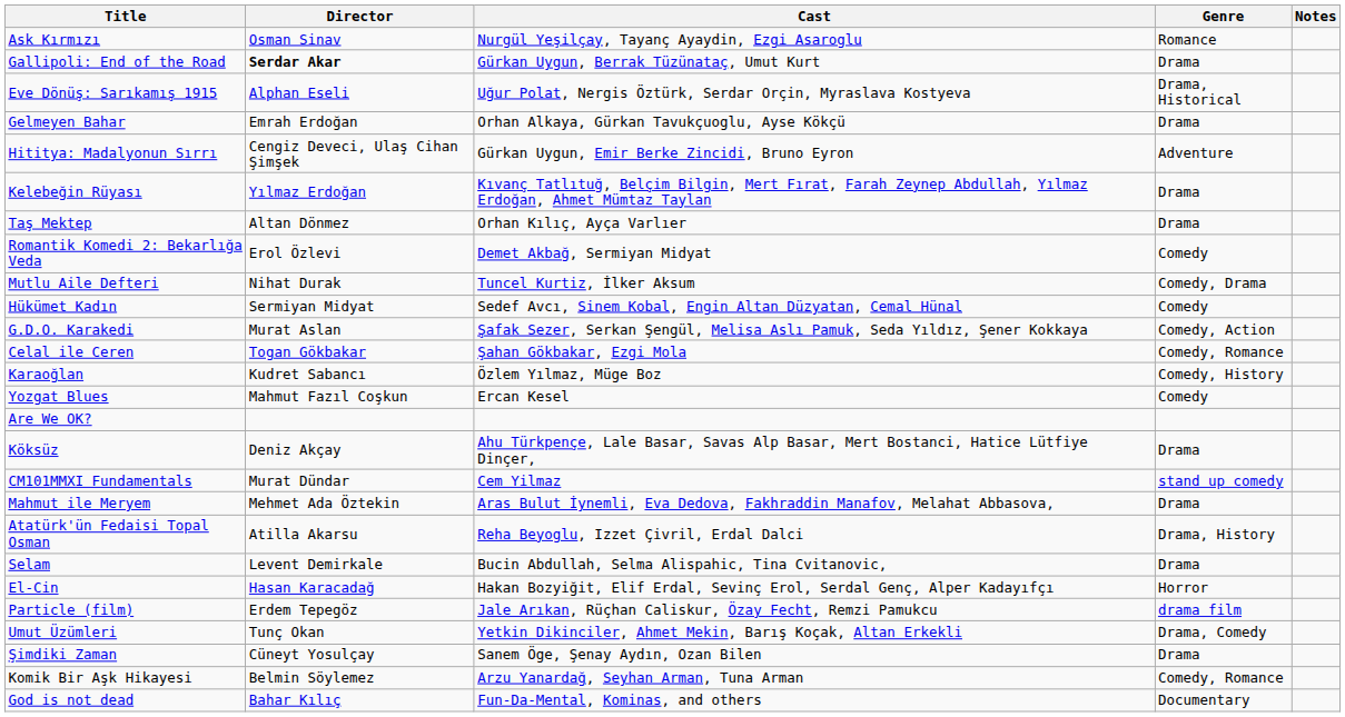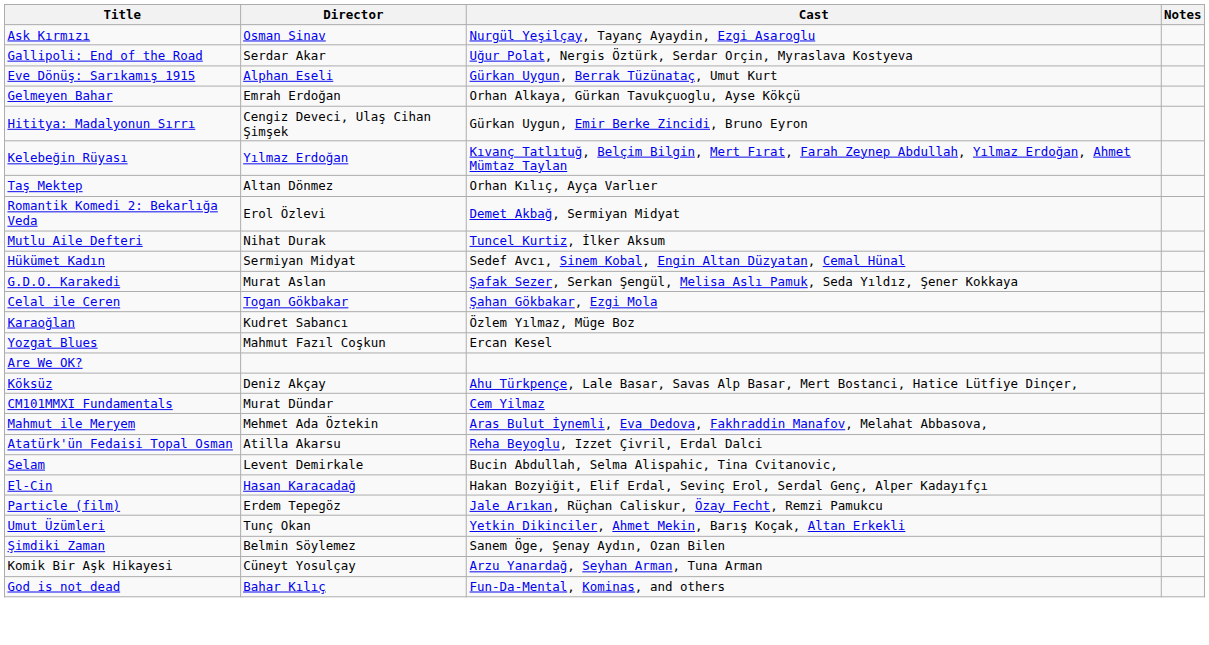 <table class="wikitable sortable">
 <tr>
 <th>Title</th>
 <th>Director</th>
 <th>Cast</th>
-<th>Genre</th>
 <th>Notes</th>
 </tr>
 <tr>
 <td><a href='#'>Ask Kırmızı</a></td>
 <td><a href='#'>Osman Sinav</a></td>
 <td><a href='#'>Nurgül Yeşilçay</a>, Tayanç Ayaydin, <a href='#'>Ezgi Asaroglu</a></td>
-<td>Romance</td>
 <td></td>
 </tr>
 <tr>
 <td><a href='#'>Gallipoli: End of the Road</a></td>
-<td><strong>Serdar Akar</strong></td>
-<td><a href='#'>Gürkan Uygun</a>, <a href='#'>Berrak Tüzünataç</a>, Umut Kurt</td>
-<td>Drama</td>
+<td>Serdar Akar</td>
+<td><a href='#'>Uğur Polat</a>, Nergis Öztürk, Serdar Orçin, Myraslava Kostyeva</td>
 <td></td>
 </tr>
 <tr>
 <td><a href='#'>Eve Dönüş: Sarıkamış 1915</a></td>
 <td><a href='#'>Alphan Eseli</a></td>
-<td><a href='#'>Uğur Polat</a>, Nergis Öztürk, Serdar Orçin, Myraslava Kostyeva</td>
-<td>Drama, Historical</td>
+<td><a href='#'>Gürkan Uygun</a>, <a href='#'>Berrak Tüzünataç</a>, Umut Kurt</td>
 <td></td>
 </tr>
 <tr>
 <td><a href='#'>Gelmeyen Bahar</a></td>
 <td>Emrah Erdoğan</td>
 <td>Orhan Alkaya, Gürkan Tavukçuoglu, Ayse Kökçü</td>
-<td>Drama</td>
 <td></td>
 </tr>
 <tr>
 <td><a href='#'>Hititya: Madalyonun Sırrı</a></td>
 <td>Cengiz Deveci, Ulaş Cihan Şimşek</td>
 <td>Gürkan Uygun, <a href='#'>Emir Berke Zincidi</a>, Bruno Eyron</td>
-<td>Adventure</td>
 <td></td>
 </tr>
 <tr>
 <td><a href='#'>Kelebeğin Rüyası</a></td>
 <td><a href='#'>Yılmaz Erdoğan</a></td>
 <td><a href='#'>Kıvanç Tatlıtuğ</a>, <a href='#'>Belçim Bilgin</a>, <a href='#'>Mert Fırat</a>, <a href='#'>Farah Zeynep Abdullah</a>, <a href='#'>Yılmaz Erdoğan</a>, <a href='#'>Ahmet Mümtaz Taylan</a></td>
-<td>Drama</td>
 <td></td>
 </tr>
 <tr>
 <td><a href='#'>Taş Mektep</a></td>
 <td>Altan Dönmez</td>
 <td>Orhan Kılıç, Ayça Varlıer</td>
-<td>Drama</td>
 <td></td>
 </tr>
 <tr>
 <td><a href='#'>Romantik Komedi 2: Bekarlığa Veda</a></td>
 <td>Erol Özlevi</td>
 <td><a href='#'>Demet Akbağ</a>, Sermiyan Midyat</td>
-<td>Comedy</td>
 <td></td>
 </tr>
 <tr>
 <td><a href='#'>Mutlu Aile Defteri</a></td>
 <td>Nihat Durak</td>
 <td><a href='#'>Tuncel Kurtiz</a>, İlker Aksum</td>
-<td>Comedy, Drama</td>
 <td></td>
 </tr>
 <tr>
 <td><a href='#'>Hükümet Kadın</a></td>
 <td>Sermiyan Midyat</td>
 <td>Sedef Avcı, <a href='#'>Sinem Kobal</a>, <a href='#'>Engin Altan Düzyatan</a>, <a href='#'>Cemal Hünal</a></td>
-<td>Comedy</td>
 <td></td>
 </tr>
 <tr>
 <td><a href='#'>G.D.O. Karakedi</a></td>
 <td>Murat Aslan</td>
 <td><a href='#'>Şafak Sezer</a>, Serkan Şengül, <a href='#'>Melisa Aslı Pamuk</a>, Seda Yıldız, Şener Kokkaya</td>
-<td>Comedy, Action</td>
 <td></td>
 </tr>
 <tr>
 <td><a href='#'>Celal ile Ceren</a></td>
 <td><a href='#'>Togan Gökbakar</a></td>
 <td><a href='#'>Şahan Gökbakar</a>, <a href='#'>Ezgi Mola</a></td>
-<td>Comedy, Romance</td>
 <td></td>
 </tr>
 <tr>
 <td><a href='#'>Karaoğlan</a></td>
 <td>Kudret Sabancı</td>
 <td>Özlem Yılmaz, Müge Boz</td>
-<td>Comedy, History</td>
 <td></td>
 </tr>
 <tr>
 <td><a href='#'>Yozgat Blues</a></td>
 <td>Mahmut Fazıl Coşkun</td>
 <td>Ercan Kesel</td>
-<td>Comedy</td>
 <td></td>
 </tr>
 <tr>
 <td><a href='#'>Are We OK?</a></td>
-<td></td>
 <td></td>
 <td></td>
 <td></td>
 </tr>
 <tr>
 <td><a href='#'>Köksüz</a></td>
 <td>Deniz Akçay</td>
 <td><a href='#'>Ahu Türkpençe</a>, Lale Basar, Savas Alp Basar, Mert Bostanci, Hatice Lütfiye Dinçer,</td>
-<td>Drama</td>
 <td></td>
 </tr>
 <tr>
 <td><a href='#'>CM101MMXI Fundamentals</a></td>
 <td>Murat Dündar</td>
 <td><a href='#'>Cem Yilmaz</a></td>
-<td><a href='#'>stand up comedy</a></td>
 <td></td>
 </tr>
 <tr>
 <td><a href='#'>Mahmut ile Meryem</a></td>
 <td>Mehmet Ada Öztekin</td>
 <td><a href='#'>Aras Bulut İynemli</a>, <a href='#'>Eva Dedova</a>, <a href='#'>Fakhraddin Manafov</a>, Melahat Abbasova,</td>
-<td>Drama</td>
 <td></td>
 </tr>
 <tr>
 <td><a href='#'>Atatürk'ün Fedaisi Topal Osman</a></td>
 <td>Atilla Akarsu</td>
 <td><a href='#'>Reha Beyoglu</a>, Izzet Çivril, Erdal Dalci</td>
-<td>Drama, History</td>
 <td></td>
 </tr>
 <tr>
 <td><a href='#'>Selam</a></td>
 <td>Levent Demirkale</td>
 <td>Bucin Abdullah, Selma Alispahic, Tina Cvitanovic,</td>
-<td>Drama</td>
 <td></td>
 </tr>
 <tr>
 <td><a href='#'>El-Cin</a></td>
 <td><a href='#'>Hasan Karacadağ</a></td>
 <td>Hakan Bozyiğit, Elif Erdal, Sevinç Erol, Serdal Genç, Alper Kadayıfçı</td>
-<td>Horror</td>
 <td></td>
 </tr>
 <tr>
 <td><a href='#'>Particle (film)</a></td>
 <td>Erdem Tepegöz</td>
 <td><a href='#'>Jale Arıkan</a>, Rüçhan Caliskur, <a href='#'>Özay Fecht</a>, Remzi Pamukcu</td>
-<td><a href='#'>drama film</a></td>
 <td></td>
 </tr>
 <tr>
 <td><a href='#'>Umut Üzümleri</a></td>
 <td>Tunç Okan</td>
 <td><a href='#'>Yetkin Dikinciler</a>, <a href='#'>Ahmet Mekin</a>, Barış Koçak, <a href='#'>Altan Erkekli</a></td>
-<td>Drama, Comedy</td>
 <td></td>
 </tr>
 <tr>
 <td><a href='#'>Şimdiki Zaman</a></td>
-<td>Cüneyt Yosulçay</td>
+<td>Belmin Söylemez</td>
 <td>Sanem Öge, Şenay Aydın, Ozan Bilen</td>
-<td>Drama</td>
 <td></td>
 </tr>
 <tr>
 <td>Komik Bir Aşk Hikayesi</td>
-<td>Belmin Söylemez</td>
+<td>Cüneyt Yosulçay</td>
 <td><a href='#'>Arzu Yanardağ</a>, <a href='#'>Seyhan Arman</a>, Tuna Arman</td>
-<td>Comedy, Romance</td>
 <td></td>
 </tr>
 <tr>
 <td><a href='#'>God is not dead</a></td>
 <td><a href='#'>Bahar Kılıç</a></td>
 <td><a href='#'>Fun-Da-Mental</a>, <a href='#'>Kominas</a>, and others</td>
-<td>Documentary</td>
 <td></td>
 </tr>
 </table>
